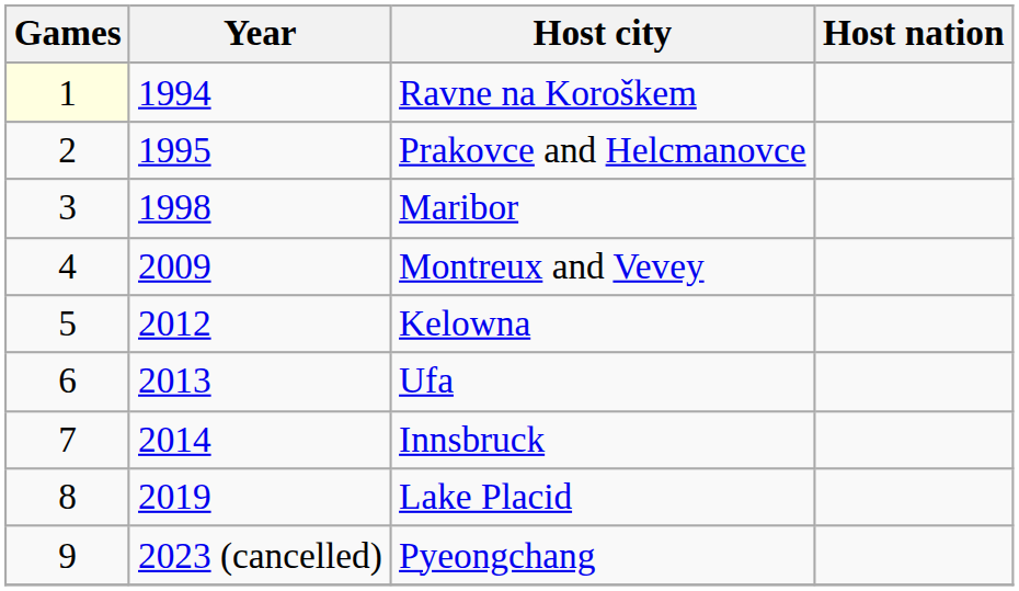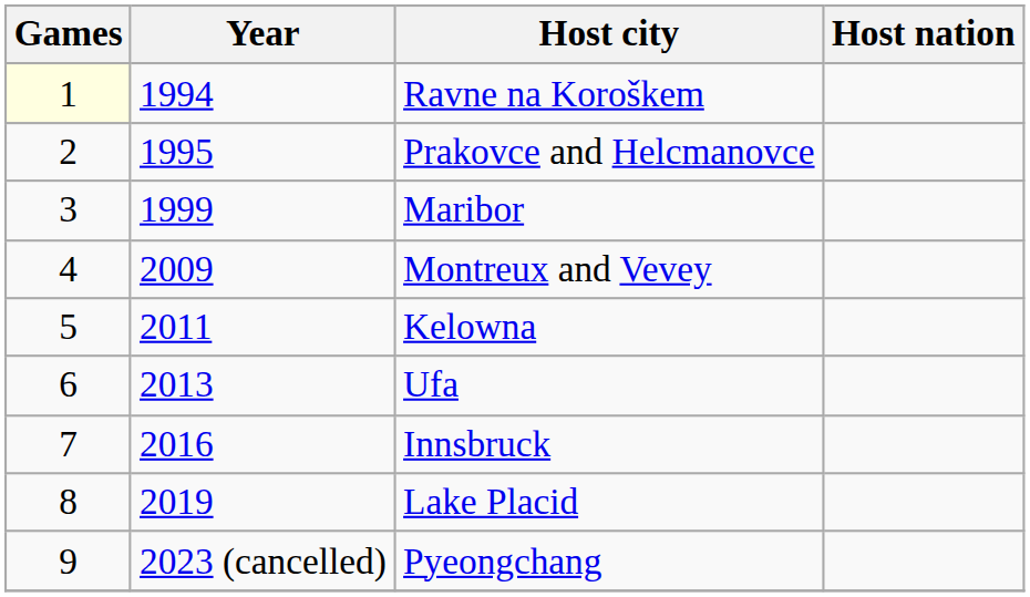 <table class="wikitable">
 <tr>
 <th>Games</th>
 <th>Year</th>
 <th>Host city</th>
 <th>Host nation</th>
 </tr>
 <tr>
 <td align=center style="background: lightyellow;">1</td>
 <td><a href='#'>1994</a></td>
 <td><a href='#'>Ravne na Koroškem</a></td>
 <td></td>
 </tr>
 <tr>
 <td align=center>2</td>
 <td><a href='#'>1995</a></td>
 <td><a href='#'>Prakovce</a> and <a href='#'>Helcmanovce</a></td>
 <td></td>
 </tr>
 <tr>
 <td align=center>3</td>
-<td><a href='#'>1998</a></td>
+<td><a href='#'>1999</a></td>
 <td><a href='#'>Maribor</a></td>
 <td></td>
 </tr>
 <tr>
 <td align=center>4</td>
 <td><a href='#'>2009</a></td>
 <td><a href='#'>Montreux</a> and <a href='#'>Vevey</a></td>
 <td></td>
 </tr>
 <tr>
 <td align=center>5</td>
-<td><a href='#'>2012</a></td>
+<td><a href='#'>2011</a></td>
 <td><a href='#'>Kelowna</a></td>
 <td></td>
 </tr>
 <tr>
 <td align=center>6</td>
 <td><a href='#'>2013</a></td>
 <td><a href='#'>Ufa</a></td>
 <td></td>
 </tr>
 <tr>
 <td align=center>7</td>
-<td><a href='#'>2014</a></td>
+<td><a href='#'>2016</a></td>
 <td><a href='#'>Innsbruck</a></td>
 <td></td>
 </tr>
 <tr>
 <td align=center>8</td>
 <td><a href='#'>2019</a></td>
 <td><a href='#'>Lake Placid</a></td>
 <td></td>
 </tr>
 <tr>
 <td align=center>9</td>
 <td><a href='#'>2023</a> (cancelled)</td>
 <td><a href='#'>Pyeongchang</a></td>
 <td></td>
 </tr>
 <tr>
 </tr>
 </table>
